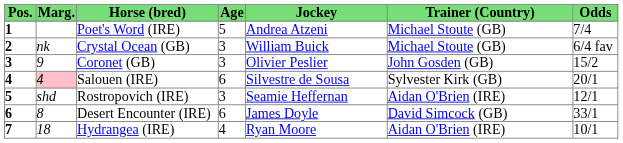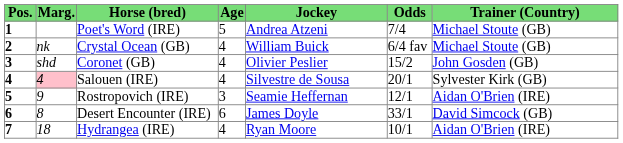 <table class = "sortable" | border="1" cellpadding="0" style="border-collapse: collapse;">
 <tr style="background:#7d7; text-align:center;">
 <th style="width:35px;"><strong>Pos.</strong></th>
 <th style="width:45px;"><strong>Marg.</strong></th>
 <th style="width:160px;"><strong>Horse (bred)</strong></th>
 <th style="width:30px;"><strong>Age</strong></th>
 <th style="width:160px;"><strong>Jockey</strong></th>
+<th style="width:50px;"><strong>Odds</strong></th>
 <th style="width:210px;"><strong>Trainer (Country)</strong></th>
-<th style="width:50px;"><strong>Odds</strong></th>
 </tr>
 <tr>
 <td><strong>1</strong></td>
 <td></td>
 <td><a href='#'>Poet's Word</a> (IRE)</td>
 <td>5</td>
 <td><a href='#'>Andrea Atzeni</a></td>
+<td>7/4</td>
 <td><a href='#'>Michael Stoute</a> (GB)</td>
-<td>7/4</td>
 </tr>
 <tr>
 <td><strong>2</strong></td>
 <td><em>nk</em></td>
 <td><a href='#'>Crystal Ocean</a> (GB)</td>
-<td>3</td>
+<td>4</td>
 <td><a href='#'>William Buick</a></td>
+<td>6/4 fav</td>
 <td><a href='#'>Michael Stoute</a> (GB)</td>
-<td>6/4 fav</td>
 </tr>
 <tr>
 <td><strong>3</strong></td>
-<td><em>9</em></td>
+<td><em>shd</em></td>
 <td><a href='#'>Coronet</a> (GB)</td>
-<td>3</td>
+<td>4</td>
 <td><a href='#'>Olivier Peslier</a></td>
+<td>15/2</td>
 <td><a href='#'>John Gosden</a> (GB)</td>
-<td>15/2</td>
 </tr>
 <tr>
 <td><strong>4</strong></td>
 <td style="background: pink;"><em>4</em></td>
 <td>Salouen (IRE)</td>
-<td>6</td>
+<td>4</td>
 <td><a href='#'>Silvestre de Sousa</a></td>
+<td>20/1</td>
 <td>Sylvester Kirk (GB)</td>
-<td>20/1</td>
 </tr>
 <tr>
 <td><strong>5</strong></td>
-<td><em>shd</em></td>
+<td><em>9</em></td>
 <td>Rostropovich (IRE)</td>
 <td>3</td>
 <td><a href='#'>Seamie Heffernan</a></td>
+<td>12/1</td>
 <td><a href='#'>Aidan O'Brien</a> (IRE)</td>
-<td>12/1</td>
 </tr>
 <tr>
 <td><strong>6</strong></td>
 <td><em>8</em></td>
 <td>Desert Encounter (IRE)</td>
 <td>6</td>
 <td><a href='#'>James Doyle</a></td>
+<td>33/1</td>
 <td><a href='#'>David Simcock</a> (GB)</td>
-<td>33/1</td>
 </tr>
 <tr>
 <td><strong>7</strong></td>
 <td><em>18</em></td>
 <td><a href='#'>Hydrangea</a> (IRE)</td>
 <td>4</td>
 <td><a href='#'>Ryan Moore</a></td>
+<td>10/1</td>
 <td><a href='#'>Aidan O'Brien</a> (IRE)</td>
-<td>10/1</td>
 </tr>
 </table>
